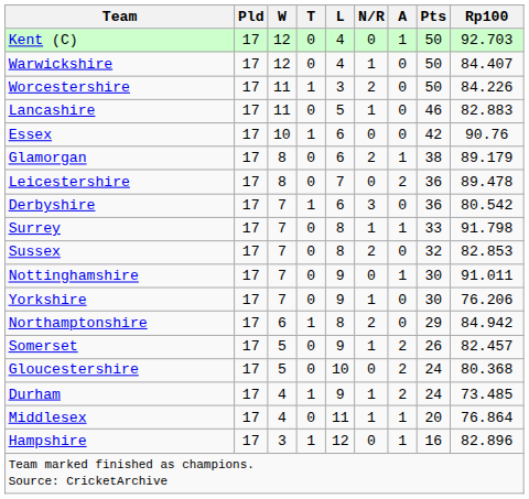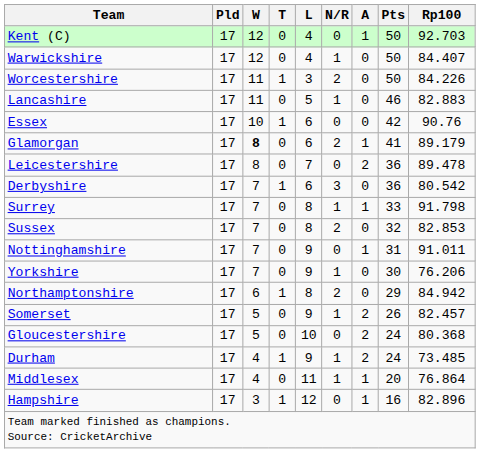 <table class="wikitable" style="text-align: center;">
 <tr>
 <th width=200>Team</th>
 <th width=20>Pld</th>
 <th width=20>W</th>
 <th width=20>T</th>
 <th width=20>L</th>
 <th width=20>N/R</th>
 <th width=20>A</th>
 <th width=20>Pts</th>
 <th width=60>Rp100</th>
 </tr>
 <tr bgcolor="#ccffcc">
 <td align=left><a href='#'>Kent</a> (C)</td>
 <td>17</td>
 <td>12</td>
 <td>0</td>
 <td>4</td>
 <td>0</td>
 <td>1</td>
 <td>50</td>
 <td>92.703</td>
 </tr>
 <tr>
 <td align=left><a href='#'>Warwickshire</a></td>
 <td>17</td>
 <td>12</td>
 <td>0</td>
 <td>4</td>
 <td>1</td>
 <td>0</td>
 <td>50</td>
 <td>84.407</td>
 </tr>
 <tr>
 <td align=left><a href='#'>Worcestershire</a></td>
 <td>17</td>
 <td>11</td>
 <td>1</td>
 <td>3</td>
 <td>2</td>
 <td>0</td>
 <td>50</td>
 <td>84.226</td>
 </tr>
 <tr>
 <td align=left><a href='#'>Lancashire</a></td>
 <td>17</td>
 <td>11</td>
 <td>0</td>
 <td>5</td>
 <td>1</td>
 <td>0</td>
 <td>46</td>
 <td>82.883</td>
 </tr>
 <tr>
 <td align=left><a href='#'>Essex</a></td>
 <td>17</td>
 <td>10</td>
 <td>1</td>
 <td>6</td>
 <td>0</td>
 <td>0</td>
 <td>42</td>
 <td>90.76</td>
 </tr>
 <tr>
 <td align=left><a href='#'>Glamorgan</a></td>
 <td>17</td>
-<td>8</td>
+<td><strong>8</strong></td>
 <td>0</td>
 <td>6</td>
 <td>2</td>
 <td>1</td>
-<td>38</td>
+<td>41</td>
 <td>89.179</td>
 </tr>
 <tr>
 <td align=left><a href='#'>Leicestershire</a></td>
 <td>17</td>
 <td>8</td>
 <td>0</td>
 <td>7</td>
 <td>0</td>
 <td>2</td>
 <td>36</td>
 <td>89.478</td>
 </tr>
 <tr>
 <td align=left><a href='#'>Derbyshire</a></td>
 <td>17</td>
 <td>7</td>
 <td>1</td>
 <td>6</td>
 <td>3</td>
 <td>0</td>
 <td>36</td>
 <td>80.542</td>
 </tr>
 <tr>
 <td align=left><a href='#'>Surrey</a></td>
 <td>17</td>
 <td>7</td>
 <td>0</td>
 <td>8</td>
 <td>1</td>
 <td>1</td>
 <td>33</td>
 <td>91.798</td>
 </tr>
 <tr>
 <td align=left><a href='#'>Sussex</a></td>
 <td>17</td>
 <td>7</td>
 <td>0</td>
 <td>8</td>
 <td>2</td>
 <td>0</td>
 <td>32</td>
 <td>82.853</td>
 </tr>
 <tr>
 <td align=left><a href='#'>Nottinghamshire</a></td>
 <td>17</td>
 <td>7</td>
 <td>0</td>
 <td>9</td>
 <td>0</td>
 <td>1</td>
-<td>30</td>
+<td>31</td>
 <td>91.011</td>
 </tr>
 <tr>
 <td align=left><a href='#'>Yorkshire</a></td>
 <td>17</td>
 <td>7</td>
 <td>0</td>
 <td>9</td>
 <td>1</td>
 <td>0</td>
 <td>30</td>
 <td>76.206</td>
 </tr>
 <tr>
 <td align=left><a href='#'>Northamptonshire</a></td>
 <td>17</td>
 <td>6</td>
 <td>1</td>
 <td>8</td>
 <td>2</td>
 <td>0</td>
 <td>29</td>
 <td>84.942</td>
 </tr>
 <tr>
 <td align=left><a href='#'>Somerset</a></td>
 <td>17</td>
 <td>5</td>
 <td>0</td>
 <td>9</td>
 <td>1</td>
 <td>2</td>
 <td>26</td>
 <td>82.457</td>
 </tr>
 <tr>
 <td align=left><a href='#'>Gloucestershire</a></td>
 <td>17</td>
 <td>5</td>
 <td>0</td>
 <td>10</td>
 <td>0</td>
 <td>2</td>
 <td>24</td>
 <td>80.368</td>
 </tr>
 <tr>
 <td align=left><a href='#'>Durham</a></td>
 <td>17</td>
 <td>4</td>
 <td>1</td>
 <td>9</td>
 <td>1</td>
 <td>2</td>
 <td>24</td>
 <td>73.485</td>
 </tr>
 <tr>
 <td align=left><a href='#'>Middlesex</a></td>
 <td>17</td>
 <td>4</td>
 <td>0</td>
 <td>11</td>
 <td>1</td>
 <td>1</td>
 <td>20</td>
 <td>76.864</td>
 </tr>
 <tr>
 <td align=left><a href='#'>Hampshire</a></td>
 <td>17</td>
 <td>3</td>
 <td>1</td>
 <td>12</td>
 <td>0</td>
 <td>1</td>
 <td>16</td>
 <td>82.896</td>
 </tr>
 <tr>
 <td colspan="9" align="left"><small>Team marked  finished as champions.<br> Source: CricketArchive</small></td>
 </tr>
 </table>
